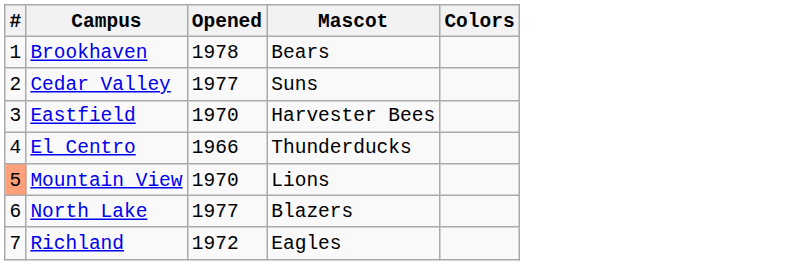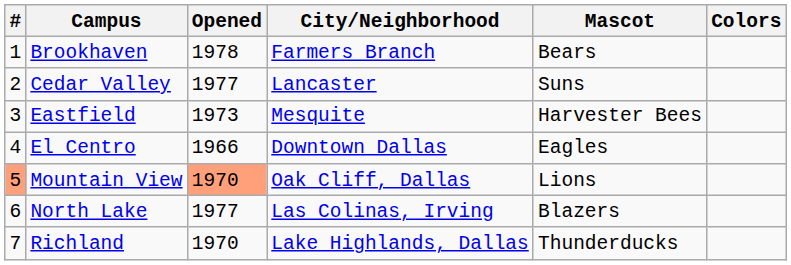 <table class="wikitable">
 <tr>
 <th>#</th>
 <th>Campus</th>
 <th>Opened</th>
+<th>City/Neighborhood</th>
 <th>Mascot</th>
 <th>Colors</th>
 </tr>
 <tr>
 <td>1</td>
 <td><a href='#'>Brookhaven</a></td>
 <td>1978</td>
+<td><a href='#'>Farmers Branch</a></td>
 <td>Bears</td>
 <td> </td>
 </tr>
 <tr>
 <td>2</td>
 <td><a href='#'>Cedar Valley</a></td>
 <td>1977</td>
+<td><a href='#'>Lancaster</a></td>
 <td>Suns</td>
 <td> </td>
 </tr>
 <tr>
 <td>3</td>
 <td><a href='#'>Eastfield</a></td>
-<td>1970</td>
+<td>1973</td>
+<td><a href='#'>Mesquite</a></td>
 <td>Harvester Bees</td>
 <td> </td>
 </tr>
 <tr>
 <td>4</td>
 <td><a href='#'>El Centro</a></td>
 <td>1966</td>
-<td>Thunderducks</td>
+<td><a href='#'>Downtown Dallas</a></td>
+<td>Eagles</td>
 <td> </td>
 </tr>
 <tr>
 <td style="background: lightsalmon;">5</td>
 <td><a href='#'>Mountain View</a></td>
-<td>1970</td>
+<td style="background: lightsalmon;">1970</td>
+<td><a href='#'>Oak Cliff, Dallas</a></td>
 <td>Lions</td>
 <td> </td>
 </tr>
 <tr>
 <td>6</td>
 <td><a href='#'>North Lake</a></td>
 <td>1977</td>
+<td><a href='#'>Las Colinas, Irving</a></td>
 <td>Blazers</td>
 <td> </td>
 </tr>
 <tr>
 <td>7</td>
 <td><a href='#'>Richland</a></td>
-<td>1972</td>
-<td>Eagles</td>
+<td>1970</td>
+<td><a href='#'>Lake Highlands, Dallas</a></td>
+<td>Thunderducks</td>
 <td> </td>
 </tr>
 </table>
